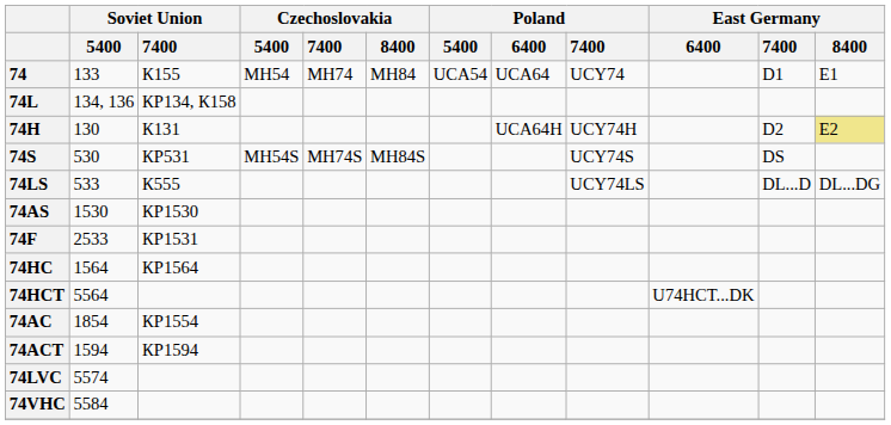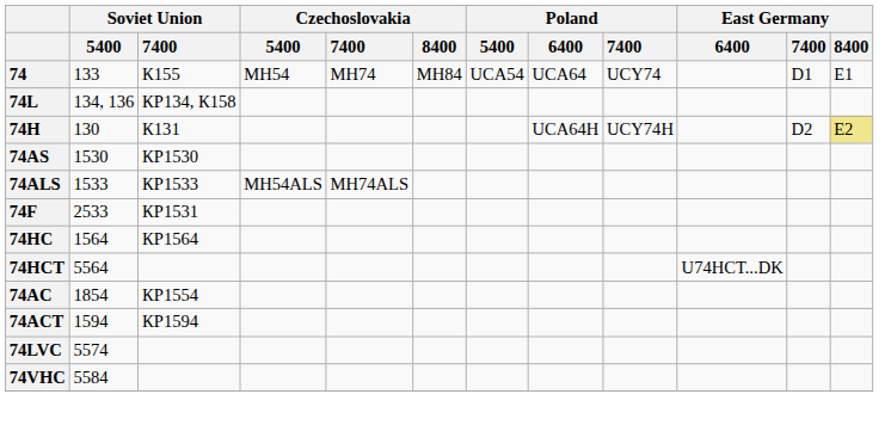 <table class="wikitable">
 <tr>
 <th></th>
 <th colspan="2">Soviet Union</th>
 <th colspan="3">Czechoslovakia</th>
 <th colspan="3">Poland</th>
 <th colspan="3">East Germany</th>
 </tr>
 <tr>
 <th></th>
 <th>5400</th>
 <th style="text-align:left">7400</th>
 <th>5400</th>
 <th style="text-align:left">7400</th>
 <th>8400</th>
 <th>5400</th>
 <th>6400</th>
 <th style="text-align:left">7400</th>
 <th>6400</th>
 <th style="text-align:left">7400</th>
 <th>8400</th>
 </tr>
 <tr>
 <th style="text-align:left">74</th>
 <td>133</td>
 <td>К155</td>
 <td>MH54</td>
 <td>MH74</td>
 <td>MH84</td>
 <td>UCA54</td>
 <td>UCA64</td>
 <td>UCY74</td>
 <td></td>
 <td>D1</td>
 <td>E1</td>
 </tr>
 <tr>
 <th style="text-align:left">74L</th>
 <td>134, 136</td>
 <td>КР134, К158</td>
 <td></td>
 <td></td>
 <td></td>
 <td></td>
 <td></td>
 <td></td>
 <td></td>
 <td></td>
 <td></td>
 </tr>
 <tr>
 <th style="text-align:left">74H</th>
 <td>130</td>
 <td>К131</td>
 <td></td>
 <td></td>
 <td></td>
 <td></td>
 <td>UCA64H</td>
 <td>UCY74H</td>
 <td></td>
 <td>D2</td>
 <td style="background: khaki;">E2</td>
 </tr>
 <tr>
-<th style="text-align:left">74S</th>
-<td>530</td>
-<td>КР531</td>
-<td>MH54S</td>
-<td>MH74S</td>
-<td>MH84S</td>
-<td></td>
-<td></td>
-<td>UCY74S</td>
-<td></td>
-<td>DS</td>
-<td></td>
-</tr>
-<tr>
-<th style="text-align:left">74LS</th>
-<td>533</td>
-<td>К555</td>
+<th style="text-align:left">74AS</th>
+<td>1530</td>
+<td>КР1530</td>
 <td></td>
 <td></td>
 <td></td>
 <td></td>
 <td></td>
-<td>UCY74LS</td>
 <td></td>
-<td>DL...D</td>
-<td>DL...DG</td>
+<td></td>
+<td></td>
+<td></td>
 </tr>
 <tr>
-<th style="text-align:left">74AS</th>
-<td>1530</td>
-<td>КР1530</td>
-<td></td>
-<td></td>
+<th style="text-align:left">74ALS</th>
+<td>1533</td>
+<td>КР1533</td>
+<td>MH54ALS</td>
+<td>MH74ALS</td>
 <td></td>
 <td></td>
 <td></td>
 <td></td>
 <td></td>
 <td></td>
 <td></td>
 </tr>
 <tr>
 <th style="text-align:left">74F</th>
 <td>2533</td>
 <td>КР1531</td>
 <td></td>
 <td></td>
 <td></td>
 <td></td>
 <td></td>
 <td></td>
 <td></td>
 <td></td>
 <td></td>
 </tr>
 <tr>
 <th style="text-align:left">74HC</th>
 <td>1564</td>
 <td>КР1564</td>
 <td></td>
 <td></td>
 <td></td>
 <td></td>
 <td></td>
 <td></td>
 <td></td>
 <td></td>
 <td></td>
 </tr>
 <tr>
 <th style="text-align:left">74HCT</th>
 <td>5564</td>
 <td></td>
 <td></td>
 <td></td>
 <td></td>
 <td></td>
 <td></td>
 <td></td>
 <td>U74HCT...DK</td>
 <td></td>
 <td></td>
 </tr>
 <tr>
 <th style="text-align:left">74AC</th>
 <td>1854</td>
 <td>КР1554</td>
 <td></td>
 <td></td>
 <td></td>
 <td></td>
 <td></td>
 <td></td>
 <td></td>
 <td></td>
 <td></td>
 </tr>
 <tr>
 <th style="text-align:left">74ACT</th>
 <td>1594</td>
 <td>КР1594</td>
 <td></td>
 <td></td>
 <td></td>
 <td></td>
 <td></td>
 <td></td>
 <td></td>
 <td></td>
 <td></td>
 </tr>
 <tr>
 <th style="text-align:left">74LVC</th>
 <td>5574</td>
 <td></td>
 <td></td>
 <td></td>
 <td></td>
 <td></td>
 <td></td>
 <td></td>
 <td></td>
 <td></td>
 <td></td>
 </tr>
 <tr>
 <th style="text-align:left">74VHC</th>
 <td>5584</td>
 <td></td>
 <td></td>
 <td></td>
 <td></td>
 <td></td>
 <td></td>
 <td></td>
 <td></td>
 <td></td>
 <td></td>
 </tr>
 <tr>
 </tr>
 </table>
